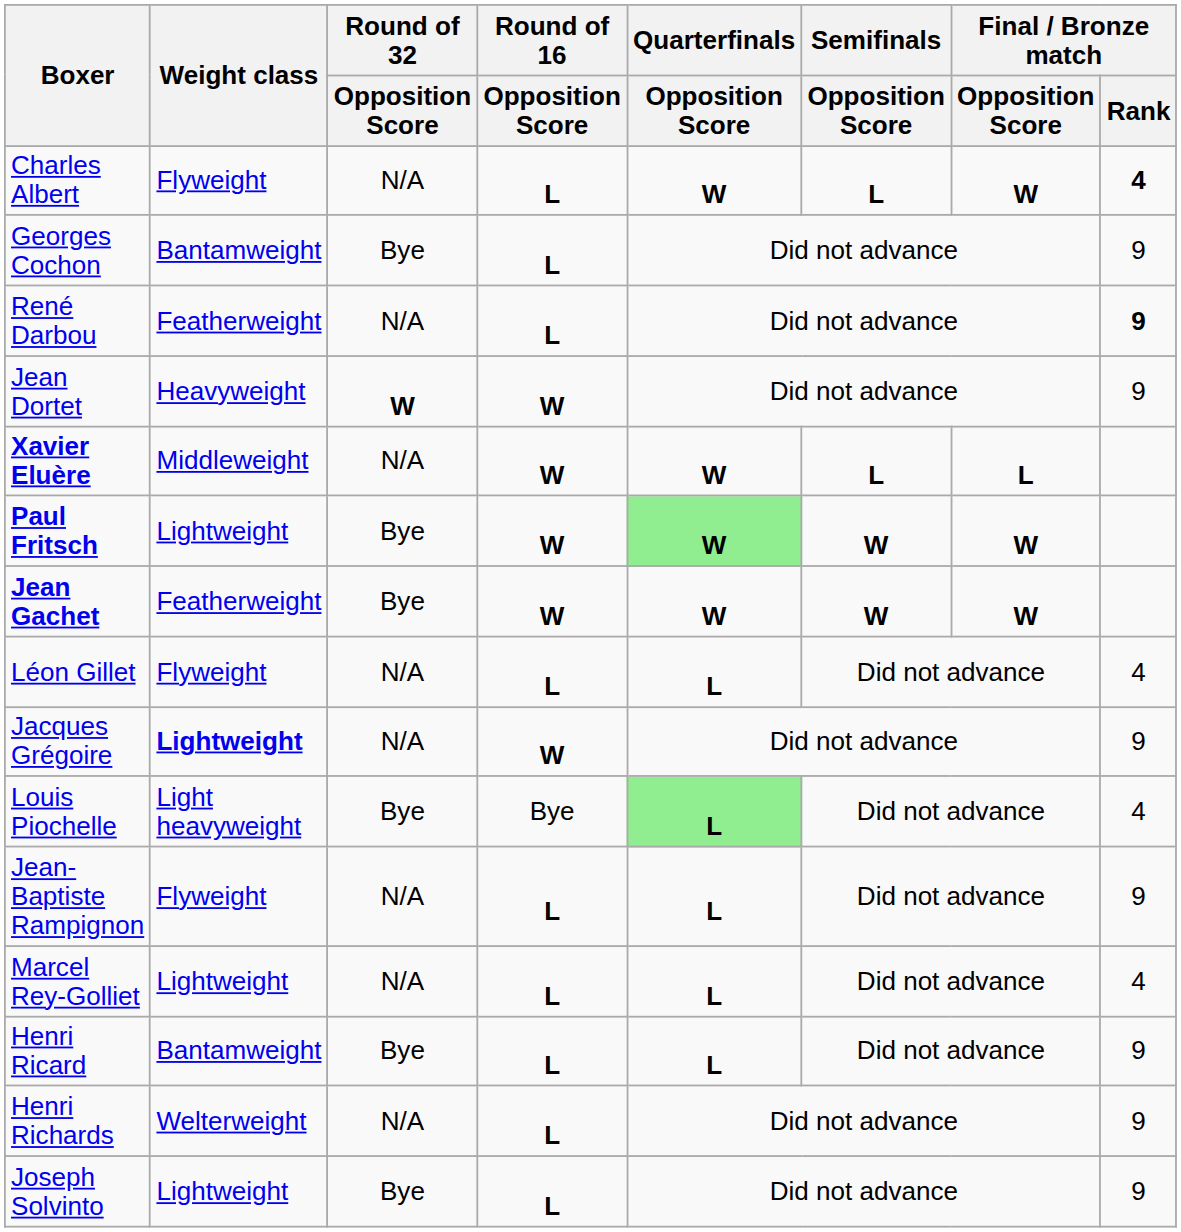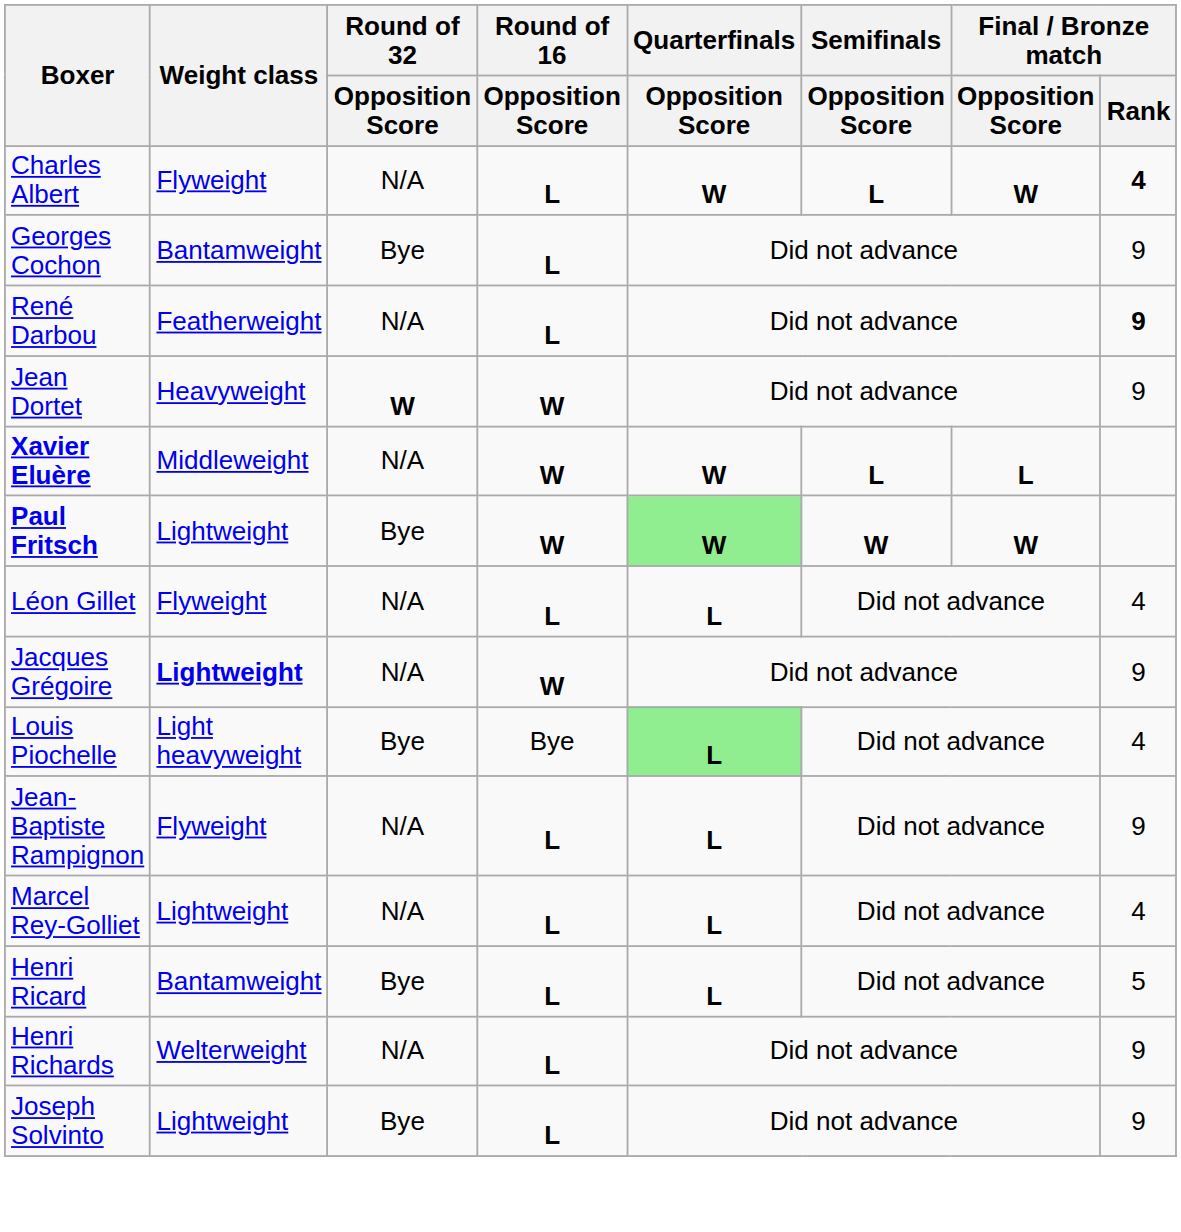 <table class=wikitable style="font-size:90%">
 <tr>
 <th rowspan="2">Boxer</th>
 <th rowspan="2">Weight class</th>
 <th>Round of 32</th>
 <th>Round of 16</th>
 <th>Quarterfinals</th>
 <th>Semifinals</th>
 <th colspan="2">Final / Bronze match</th>
 </tr>
 <tr>
 <th>Opposition<br>Score</th>
 <th>Opposition<br>Score</th>
 <th>Opposition<br>Score</th>
 <th>Opposition<br>Score</th>
 <th>Opposition<br>Score</th>
 <th>Rank</th>
 </tr>
 <tr>
 <td><a href='#'>Charles Albert</a></td>
 <td><a href='#'>Flyweight</a></td>
 <td align=center>N/A</td>
 <td align=center> <br> <strong>L</strong></td>
 <td align=center> <br> <strong>W</strong></td>
 <td align=center> <br> <strong>L</strong></td>
 <td align=center> <br> <strong>W</strong></td>
 <td align=center><strong>4</strong></td>
 </tr>
 <tr>
 <td><a href='#'>Georges Cochon</a></td>
 <td><a href='#'>Bantamweight</a></td>
 <td align=center>Bye</td>
 <td align=center> <br> <strong>L</strong></td>
 <td align=center colspan=3>Did not advance</td>
 <td align=center>9</td>
 </tr>
 <tr>
 <td><a href='#'>René Darbou</a></td>
 <td><a href='#'>Featherweight</a></td>
 <td align=center>N/A</td>
 <td align=center> <br> <strong>L</strong></td>
 <td align=center colspan=3>Did not advance</td>
 <td align=center><strong>9</strong></td>
 </tr>
 <tr>
 <td><a href='#'>Jean Dortet</a></td>
 <td><a href='#'>Heavyweight</a></td>
 <td align=center> <br> <strong>W</strong></td>
 <td align=center> <br> <strong>W</strong></td>
 <td align=center colspan=3>Did not advance</td>
 <td align=center>9</td>
 </tr>
 <tr>
 <td><strong><a href='#'>Xavier Eluère</a></strong></td>
 <td><a href='#'>Middleweight</a></td>
 <td align=center>N/A</td>
 <td align=center> <br> <strong>W</strong></td>
 <td align=center> <br> <strong>W</strong></td>
 <td align=center> <br> <strong>L</strong></td>
 <td align=center> <br> <strong>L</strong></td>
 <td align=center></td>
 </tr>
 <tr>
 <td><strong><a href='#'>Paul Fritsch</a></strong></td>
 <td><a href='#'>Lightweight</a></td>
 <td align=center>Bye</td>
 <td align=center> <br> <strong>W</strong></td>
 <td align=center style="background: lightgreen;"> <br> <strong>W</strong></td>
 <td align=center> <br> <strong>W</strong></td>
 <td align=center> <br> <strong>W</strong></td>
 <td align=center></td>
 </tr>
 <tr>
-<td><strong><a href='#'>Jean Gachet</a></strong></td>
-<td><a href='#'>Featherweight</a></td>
-<td align=center>Bye</td>
-<td align=center> <br> <strong>W</strong></td>
-<td align=center> <br> <strong>W</strong></td>
-<td align=center> <br> <strong>W</strong></td>
-<td align=center> <br> <strong>W</strong></td>
-<td align=center></td>
-</tr>
-<tr>
 <td><a href='#'>Léon Gillet</a></td>
 <td><a href='#'>Flyweight</a></td>
 <td align=center>N/A</td>
 <td align=center> <br> <strong>L</strong></td>
 <td align=center> <br> <strong>L</strong></td>
 <td align=center colspan=2>Did not advance</td>
 <td align=center>4</td>
 </tr>
 <tr>
 <td><a href='#'>Jacques Grégoire</a></td>
 <td><strong><a href='#'>Lightweight</a></strong></td>
 <td align=center>N/A</td>
 <td align=center> <br> <strong>W</strong></td>
 <td align=center colspan=3>Did not advance</td>
 <td align=center>9</td>
 </tr>
 <tr>
 <td><a href='#'>Louis Piochelle</a></td>
 <td><a href='#'>Light heavyweight</a></td>
 <td align=center>Bye</td>
 <td align=center>Bye</td>
 <td align=center style="background: lightgreen;"> <br> <strong>L</strong></td>
 <td align=center colspan=2>Did not advance</td>
 <td align=center>4</td>
 </tr>
 <tr>
 <td><a href='#'>Jean-Baptiste Rampignon</a></td>
 <td><a href='#'>Flyweight</a></td>
 <td align=center>N/A</td>
 <td align=center> <br> <strong>L</strong></td>
 <td align=center> <br> <strong>L</strong></td>
 <td align=center colspan=2>Did not advance</td>
 <td align=center>9</td>
 </tr>
 <tr>
 <td><a href='#'>Marcel Rey-Golliet</a></td>
 <td><a href='#'>Lightweight</a></td>
 <td align=center>N/A</td>
 <td align=center> <br> <strong>L</strong></td>
 <td align=center> <br> <strong>L</strong></td>
 <td align=center colspan=2>Did not advance</td>
 <td align=center>4</td>
 </tr>
 <tr>
 <td><a href='#'>Henri Ricard</a></td>
 <td><a href='#'>Bantamweight</a></td>
 <td align=center>Bye</td>
 <td align=center> <br> <strong>L</strong></td>
 <td align=center> <br> <strong>L</strong></td>
 <td align=center colspan=2>Did not advance</td>
-<td align=center>9</td>
+<td align=center>5</td>
 </tr>
 <tr>
 <td><a href='#'>Henri Richards</a></td>
 <td><a href='#'>Welterweight</a></td>
 <td align=center>N/A</td>
 <td align=center> <br> <strong>L</strong></td>
 <td align=center colspan=3>Did not advance</td>
 <td align=center>9</td>
 </tr>
 <tr>
 <td><a href='#'>Joseph Solvinto</a></td>
 <td><a href='#'>Lightweight</a></td>
 <td align=center>Bye</td>
 <td align=center> <br> <strong>L</strong></td>
 <td align=center colspan=3>Did not advance</td>
 <td align=center>9</td>
 </tr>
 </table>
